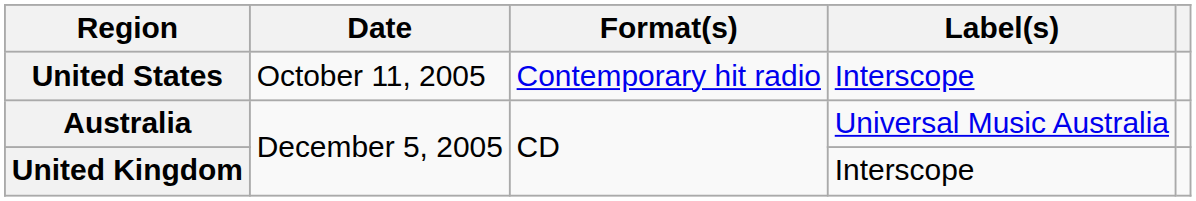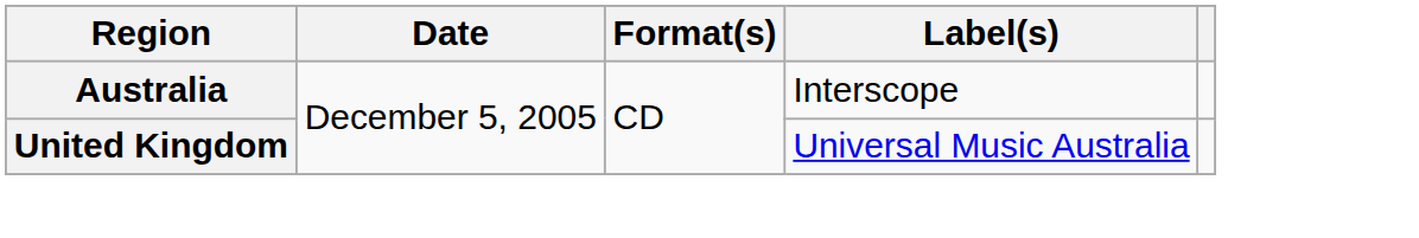 <table class="wikitable plainrowheaders">
 <tr>
 <th scope="col">Region</th>
 <th scope="col">Date</th>
 <th scope="col">Format(s)</th>
 <th scope="col">Label(s)</th>
 <th scope="col"></th>
 </tr>
 <tr>
-<th scope="row">United States</th>
-<td>October 11, 2005</td>
-<td><a href='#'>Contemporary hit radio</a></td>
-<td><a href='#'>Interscope</a></td>
-<td></td>
-</tr>
-<tr>
 <th scope="row">Australia</th>
 <td rowspan="2">December 5, 2005</td>
 <td rowspan="2">CD</td>
-<td><a href='#'>Universal Music Australia</a></td>
+<td>Interscope</td>
 <td></td>
 </tr>
 <tr>
 <th scope="row">United Kingdom</th>
-<td>Interscope</td>
+<td><a href='#'>Universal Music Australia</a></td>
 <td></td>
 </tr>
 </table>
